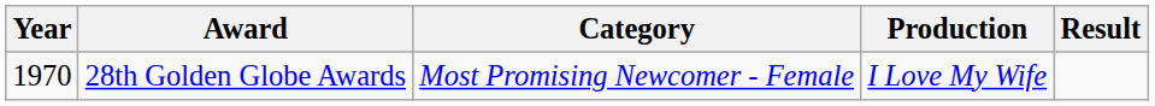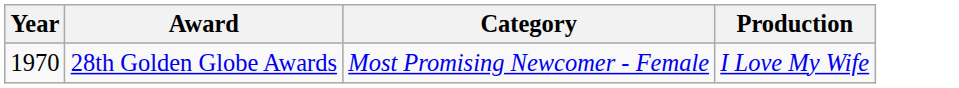 <table class="wikitable sortable">
 <tr>
 <th>Year</th>
 <th>Award</th>
 <th>Category</th>
 <th>Production</th>
-<th>Result</th>
 </tr>
 <tr>
 <td>1970</td>
 <td><a href='#'>28th Golden Globe Awards</a></td>
 <td><em><a href='#'>Most Promising Newcomer - Female</a></em></td>
 <td><em><a href='#'>I Love My Wife</a></em></td>
-<td></td>
 </tr>
 </table>
